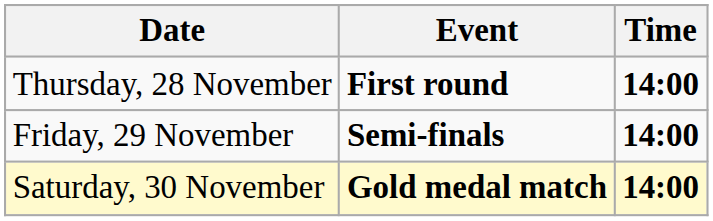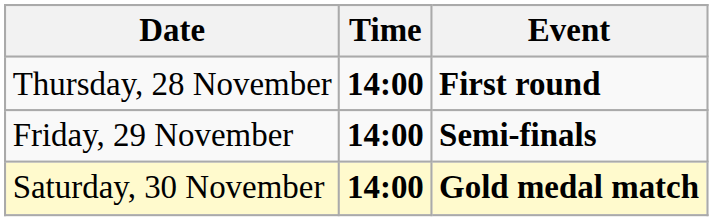 <table class = "wikitable">
 <tr>
 <th>Date</th>
+<th>Time</th>
 <th>Event</th>
-<th>Time</th>
 </tr>
 <tr>
 <td>Thursday, 28 November</td>
+<td><strong>14:00</strong></td>
 <td><strong>First round</strong></td>
-<td><strong>14:00</strong></td>
 </tr>
 <tr>
 <td>Friday, 29 November</td>
+<td><strong>14:00</strong></td>
 <td><strong>Semi-finals</strong></td>
-<td><strong>14:00</strong></td>
 </tr>
 <tr style="background-color:lemonchiffon;">
 <td>Saturday, 30 November</td>
+<td><strong>14:00</strong></td>
 <td><strong>Gold medal match</strong></td>
-<td><strong>14:00</strong></td>
 </tr>
 </table>
